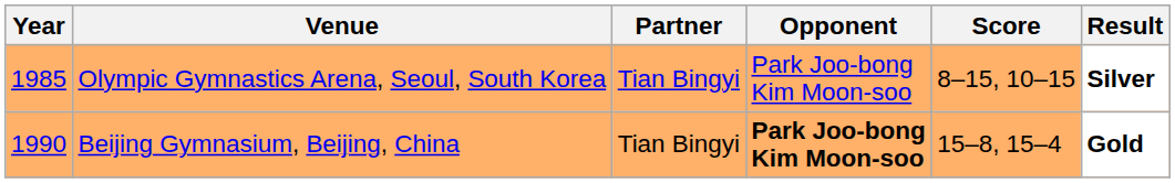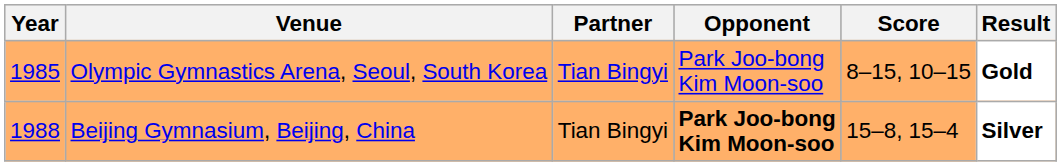 <table class="sortable wikitable" style="font-size: 90%;">
 <tr>
 <th>Year</th>
 <th>Venue</th>
 <th>Partner</th>
 <th>Opponent</th>
 <th>Score</th>
 <th>Result</th>
 </tr>
 <tr style="background:#FFB069">
 <td align="center"><a href='#'>1985</a></td>
 <td align="left"><a href='#'>Olympic Gymnastics Arena</a>, <a href='#'>Seoul</a>, <a href='#'>South Korea</a></td>
 <td align="left"> <a href='#'>Tian Bingyi</a></td>
 <td align="left"> <a href='#'>Park Joo-bong</a><br> <a href='#'>Kim Moon-soo</a></td>
 <td align="left">8–15, 10–15</td>
-<td style="text-align:left; background:white"> <strong>Silver</strong></td>
+<td style="text-align:left; background:white"> <strong>Gold</strong></td>
 </tr>
 <tr style="background:#FFB069">
-<td align="center"><a href='#'>1990</a></td>
+<td align="center"><a href='#'>1988</a></td>
 <td align="left"><a href='#'>Beijing Gymnasium</a>, <a href='#'>Beijing</a>, <a href='#'>China</a></td>
 <td align="left"> Tian Bingyi</td>
 <td align="left"><strong> Park Joo-bong<br> Kim Moon-soo</strong></td>
 <td align="left">15–8, 15–4</td>
-<td style="text-align:left; background:white"> <strong>Gold</strong></td>
+<td style="text-align:left; background:white"> <strong>Silver</strong></td>
 </tr>
 </table>
